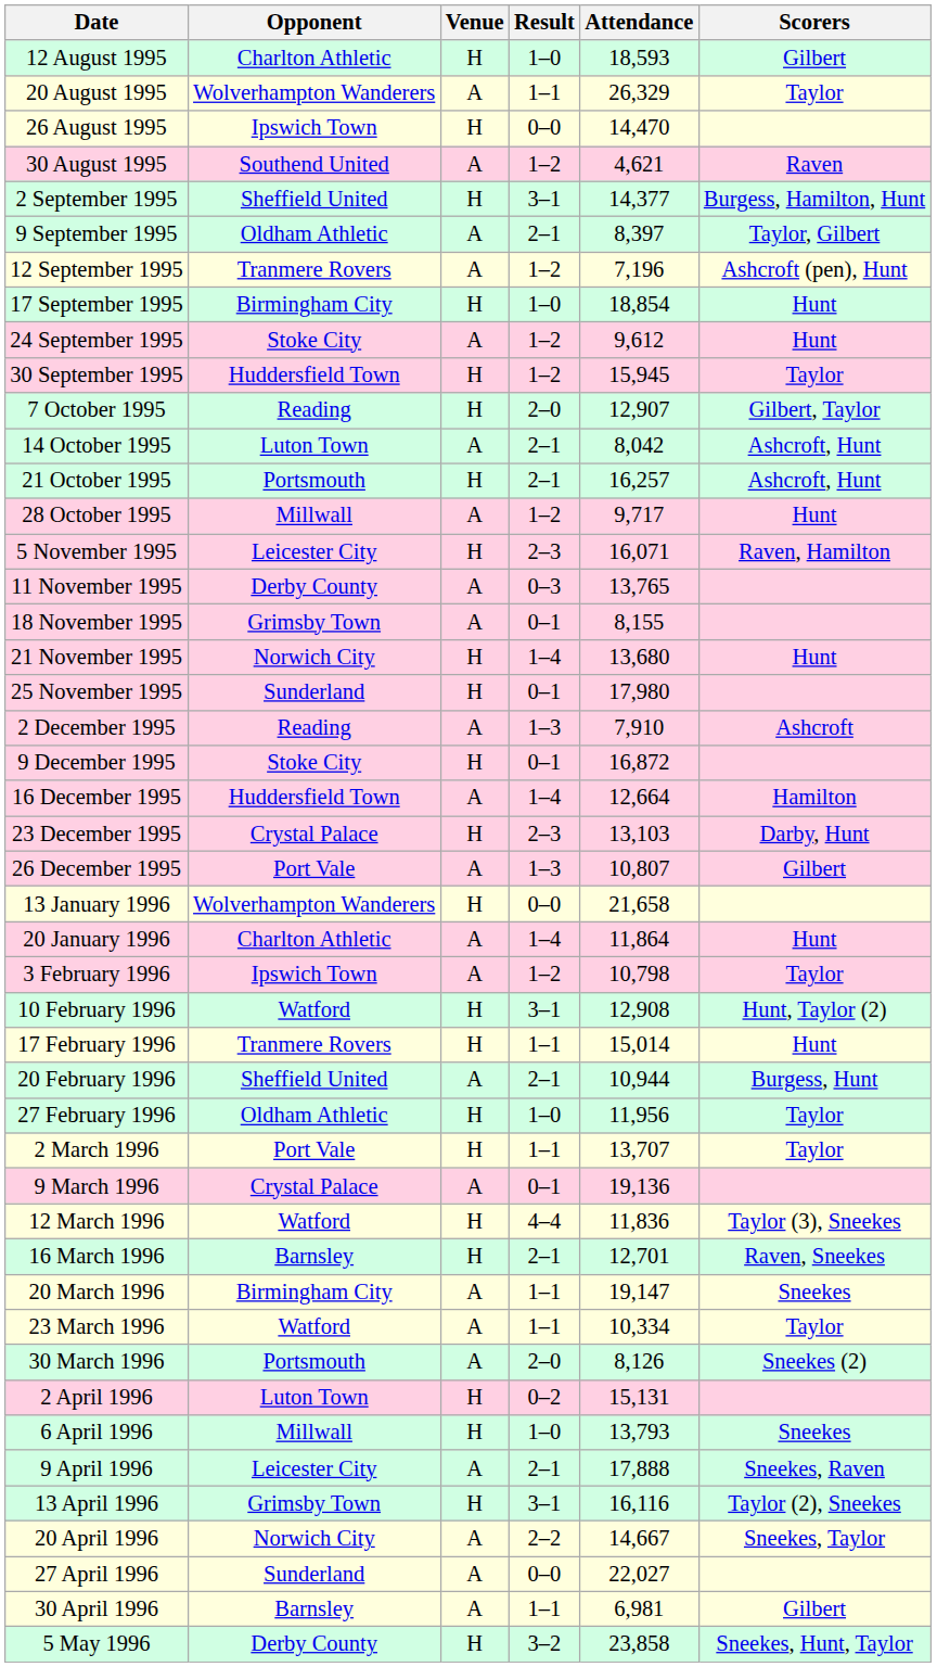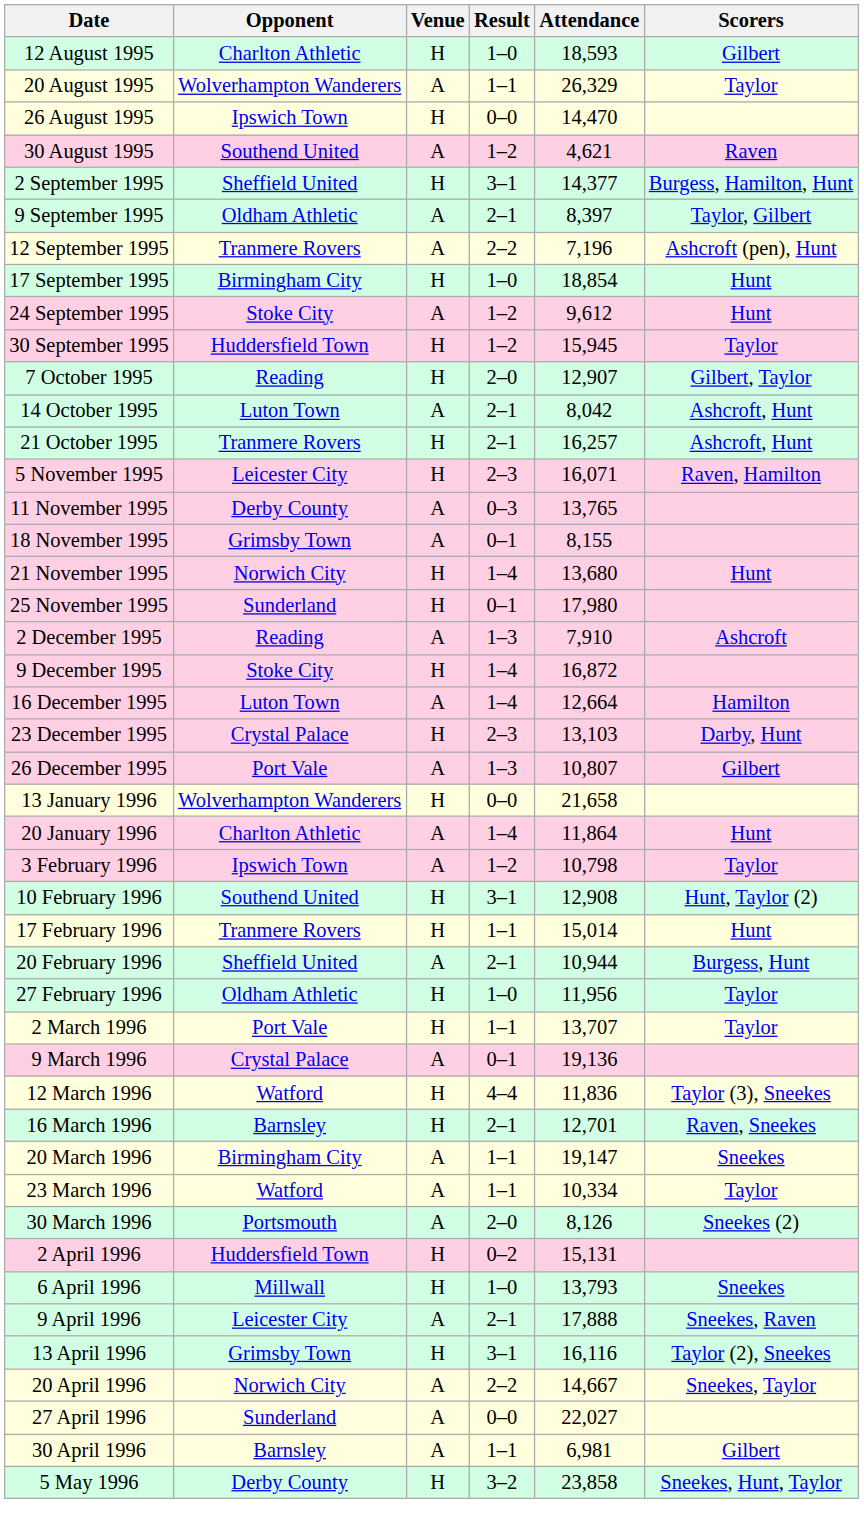 <table class="wikitable sortable" style="text-align:center;">
 <tr>
 <th>Date</th>
 <th>Opponent</th>
 <th>Venue</th>
 <th>Result</th>
 <th>Attendance</th>
 <th>Scorers</th>
 </tr>
 <tr style="background:#d0ffe3;">
 <td>12 August 1995</td>
 <td><a href='#'>Charlton Athletic</a></td>
 <td>H</td>
 <td>1–0</td>
 <td>18,593</td>
 <td><a href='#'>Gilbert</a></td>
 </tr>
 <tr style="background:#ffd;">
 <td>20 August 1995</td>
 <td><a href='#'>Wolverhampton Wanderers</a></td>
 <td>A</td>
 <td>1–1</td>
 <td>26,329</td>
 <td><a href='#'>Taylor</a></td>
 </tr>
 <tr style="background:#ffd;">
 <td>26 August 1995</td>
 <td><a href='#'>Ipswich Town</a></td>
 <td>H</td>
 <td>0–0</td>
 <td>14,470</td>
 <td></td>
 </tr>
 <tr style="background:#ffd0e3;">
 <td>30 August 1995</td>
 <td><a href='#'>Southend United</a></td>
 <td>A</td>
 <td>1–2</td>
 <td>4,621</td>
 <td><a href='#'>Raven</a></td>
 </tr>
 <tr style="background:#d0ffe3;">
 <td>2 September 1995</td>
 <td><a href='#'>Sheffield United</a></td>
 <td>H</td>
 <td>3–1</td>
 <td>14,377</td>
 <td><a href='#'>Burgess</a>, <a href='#'>Hamilton</a>, <a href='#'>Hunt</a></td>
 </tr>
 <tr style="background:#d0ffe3;">
 <td>9 September 1995</td>
 <td><a href='#'>Oldham Athletic</a></td>
 <td>A</td>
 <td>2–1</td>
 <td>8,397</td>
 <td><a href='#'>Taylor</a>, <a href='#'>Gilbert</a></td>
 </tr>
 <tr style="background:#ffd;">
 <td>12 September 1995</td>
 <td><a href='#'>Tranmere Rovers</a></td>
 <td>A</td>
-<td>1–2</td>
+<td>2–2</td>
 <td>7,196</td>
 <td><a href='#'>Ashcroft</a> (pen), <a href='#'>Hunt</a></td>
 </tr>
 <tr style="background:#d0ffe3;">
 <td>17 September 1995</td>
 <td><a href='#'>Birmingham City</a></td>
 <td>H</td>
 <td>1–0</td>
 <td>18,854</td>
 <td><a href='#'>Hunt</a></td>
 </tr>
 <tr style="background:#ffd0e3;">
 <td>24 September 1995</td>
 <td><a href='#'>Stoke City</a></td>
 <td>A</td>
 <td>1–2</td>
 <td>9,612</td>
 <td><a href='#'>Hunt</a></td>
 </tr>
 <tr style="background:#ffd0e3;">
 <td>30 September 1995</td>
 <td><a href='#'>Huddersfield Town</a></td>
 <td>H</td>
 <td>1–2</td>
 <td>15,945</td>
 <td><a href='#'>Taylor</a></td>
 </tr>
 <tr style="background:#d0ffe3;">
 <td>7 October 1995</td>
 <td><a href='#'>Reading</a></td>
 <td>H</td>
 <td>2–0</td>
 <td>12,907</td>
 <td><a href='#'>Gilbert</a>, <a href='#'>Taylor</a></td>
 </tr>
 <tr style="background:#d0ffe3;">
 <td>14 October 1995</td>
 <td><a href='#'>Luton Town</a></td>
 <td>A</td>
 <td>2–1</td>
 <td>8,042</td>
 <td><a href='#'>Ashcroft</a>, <a href='#'>Hunt</a></td>
 </tr>
 <tr style="background:#d0ffe3;">
 <td>21 October 1995</td>
-<td><a href='#'>Portsmouth</a></td>
+<td><a href='#'>Tranmere Rovers</a></td>
 <td>H</td>
 <td>2–1</td>
 <td>16,257</td>
 <td><a href='#'>Ashcroft</a>, <a href='#'>Hunt</a></td>
-</tr>
-<tr style="background:#ffd0e3;">
-<td>28 October 1995</td>
-<td><a href='#'>Millwall</a></td>
-<td>A</td>
-<td>1–2</td>
-<td>9,717</td>
-<td><a href='#'>Hunt</a></td>
 </tr>
 <tr style="background:#ffd0e3;">
 <td>5 November 1995</td>
 <td><a href='#'>Leicester City</a></td>
 <td>H</td>
 <td>2–3</td>
 <td>16,071</td>
 <td><a href='#'>Raven</a>, <a href='#'>Hamilton</a></td>
 </tr>
 <tr style="background:#ffd0e3;">
 <td>11 November 1995</td>
 <td><a href='#'>Derby County</a></td>
 <td>A</td>
 <td>0–3</td>
 <td>13,765</td>
 <td></td>
 </tr>
 <tr style="background:#ffd0e3;">
 <td>18 November 1995</td>
 <td><a href='#'>Grimsby Town</a></td>
 <td>A</td>
 <td>0–1</td>
 <td>8,155</td>
 <td></td>
 </tr>
 <tr style="background:#ffd0e3;">
 <td>21 November 1995</td>
 <td><a href='#'>Norwich City</a></td>
 <td>H</td>
 <td>1–4</td>
 <td>13,680</td>
 <td><a href='#'>Hunt</a></td>
 </tr>
 <tr style="background:#ffd0e3;">
 <td>25 November 1995</td>
 <td><a href='#'>Sunderland</a></td>
 <td>H</td>
 <td>0–1</td>
 <td>17,980</td>
 <td></td>
 </tr>
 <tr style="background:#ffd0e3;">
 <td>2 December 1995</td>
 <td><a href='#'>Reading</a></td>
 <td>A</td>
 <td>1–3</td>
 <td>7,910</td>
 <td><a href='#'>Ashcroft</a></td>
 </tr>
 <tr style="background:#ffd0e3;">
 <td>9 December 1995</td>
 <td><a href='#'>Stoke City</a></td>
 <td>H</td>
-<td>0–1</td>
+<td>1–4</td>
 <td>16,872</td>
 <td></td>
 </tr>
 <tr style="background:#ffd0e3;">
 <td>16 December 1995</td>
-<td><a href='#'>Huddersfield Town</a></td>
+<td><a href='#'>Luton Town</a></td>
 <td>A</td>
 <td>1–4</td>
 <td>12,664</td>
 <td><a href='#'>Hamilton</a></td>
 </tr>
 <tr style="background:#ffd0e3;">
 <td>23 December 1995</td>
 <td><a href='#'>Crystal Palace</a></td>
 <td>H</td>
 <td>2–3</td>
 <td>13,103</td>
 <td><a href='#'>Darby</a>, <a href='#'>Hunt</a></td>
 </tr>
 <tr style="background:#ffd0e3;">
 <td>26 December 1995</td>
 <td><a href='#'>Port Vale</a></td>
 <td>A</td>
 <td>1–3</td>
 <td>10,807</td>
 <td><a href='#'>Gilbert</a></td>
 </tr>
 <tr style="background:#ffd;">
 <td>13 January 1996</td>
 <td><a href='#'>Wolverhampton Wanderers</a></td>
 <td>H</td>
 <td>0–0</td>
 <td>21,658</td>
 <td></td>
 </tr>
 <tr style="background:#ffd0e3;">
 <td>20 January 1996</td>
 <td><a href='#'>Charlton Athletic</a></td>
 <td>A</td>
 <td>1–4</td>
 <td>11,864</td>
 <td><a href='#'>Hunt</a></td>
 </tr>
 <tr style="background:#ffd0e3;">
 <td>3 February 1996</td>
 <td><a href='#'>Ipswich Town</a></td>
 <td>A</td>
 <td>1–2</td>
 <td>10,798</td>
 <td><a href='#'>Taylor</a></td>
 </tr>
 <tr style="background:#d0ffe3;">
 <td>10 February 1996</td>
-<td><a href='#'>Watford</a></td>
+<td><a href='#'>Southend United</a></td>
 <td>H</td>
 <td>3–1</td>
 <td>12,908</td>
 <td><a href='#'>Hunt</a>, <a href='#'>Taylor</a> (2)</td>
 </tr>
 <tr style="background:#ffd;">
 <td>17 February 1996</td>
 <td><a href='#'>Tranmere Rovers</a></td>
 <td>H</td>
 <td>1–1</td>
 <td>15,014</td>
 <td><a href='#'>Hunt</a></td>
 </tr>
 <tr style="background:#d0ffe3;">
 <td>20 February 1996</td>
 <td><a href='#'>Sheffield United</a></td>
 <td>A</td>
 <td>2–1</td>
 <td>10,944</td>
 <td><a href='#'>Burgess</a>, <a href='#'>Hunt</a></td>
 </tr>
 <tr style="background:#d0ffe3;">
 <td>27 February 1996</td>
 <td><a href='#'>Oldham Athletic</a></td>
 <td>H</td>
 <td>1–0</td>
 <td>11,956</td>
 <td><a href='#'>Taylor</a></td>
 </tr>
 <tr style="background:#ffd;">
 <td>2 March 1996</td>
 <td><a href='#'>Port Vale</a></td>
 <td>H</td>
 <td>1–1</td>
 <td>13,707</td>
 <td><a href='#'>Taylor</a></td>
 </tr>
 <tr style="background:#ffd0e3;">
 <td>9 March 1996</td>
 <td><a href='#'>Crystal Palace</a></td>
 <td>A</td>
 <td>0–1</td>
 <td>19,136</td>
 <td></td>
 </tr>
 <tr style="background:#ffd;">
 <td>12 March 1996</td>
 <td><a href='#'>Watford</a></td>
 <td>H</td>
 <td>4–4</td>
 <td>11,836</td>
 <td><a href='#'>Taylor</a> (3), <a href='#'>Sneekes</a></td>
 </tr>
 <tr style="background:#d0ffe3;">
 <td>16 March 1996</td>
 <td><a href='#'>Barnsley</a></td>
 <td>H</td>
 <td>2–1</td>
 <td>12,701</td>
 <td><a href='#'>Raven</a>, <a href='#'>Sneekes</a></td>
 </tr>
 <tr style="background:#ffd;">
 <td>20 March 1996</td>
 <td><a href='#'>Birmingham City</a></td>
 <td>A</td>
 <td>1–1</td>
 <td>19,147</td>
 <td><a href='#'>Sneekes</a></td>
 </tr>
 <tr style="background:#ffd;">
 <td>23 March 1996</td>
 <td><a href='#'>Watford</a></td>
 <td>A</td>
 <td>1–1</td>
 <td>10,334</td>
 <td><a href='#'>Taylor</a></td>
 </tr>
 <tr style="background:#d0ffe3;">
 <td>30 March 1996</td>
 <td><a href='#'>Portsmouth</a></td>
 <td>A</td>
 <td>2–0</td>
 <td>8,126</td>
 <td><a href='#'>Sneekes</a> (2)</td>
 </tr>
 <tr style="background:#ffd0e3;">
 <td>2 April 1996</td>
-<td><a href='#'>Luton Town</a></td>
+<td><a href='#'>Huddersfield Town</a></td>
 <td>H</td>
 <td>0–2</td>
 <td>15,131</td>
 <td></td>
 </tr>
 <tr style="background:#d0ffe3;">
 <td>6 April 1996</td>
 <td><a href='#'>Millwall</a></td>
 <td>H</td>
 <td>1–0</td>
 <td>13,793</td>
 <td><a href='#'>Sneekes</a></td>
 </tr>
 <tr style="background:#d0ffe3;">
 <td>9 April 1996</td>
 <td><a href='#'>Leicester City</a></td>
 <td>A</td>
 <td>2–1</td>
 <td>17,888</td>
 <td><a href='#'>Sneekes</a>, <a href='#'>Raven</a></td>
 </tr>
 <tr style="background:#d0ffe3;">
 <td>13 April 1996</td>
 <td><a href='#'>Grimsby Town</a></td>
 <td>H</td>
 <td>3–1</td>
 <td>16,116</td>
 <td><a href='#'>Taylor</a> (2), <a href='#'>Sneekes</a></td>
 </tr>
 <tr style="background:#ffd;">
 <td>20 April 1996</td>
 <td><a href='#'>Norwich City</a></td>
 <td>A</td>
 <td>2–2</td>
 <td>14,667</td>
 <td><a href='#'>Sneekes</a>, <a href='#'>Taylor</a></td>
 </tr>
 <tr style="background:#ffd;">
 <td>27 April 1996</td>
 <td><a href='#'>Sunderland</a></td>
 <td>A</td>
 <td>0–0</td>
 <td>22,027</td>
 <td></td>
 </tr>
 <tr style="background:#ffd;">
 <td>30 April 1996</td>
 <td><a href='#'>Barnsley</a></td>
 <td>A</td>
 <td>1–1</td>
 <td>6,981</td>
 <td><a href='#'>Gilbert</a></td>
 </tr>
 <tr style="background:#d0ffe3;">
 <td>5 May 1996</td>
 <td><a href='#'>Derby County</a></td>
 <td>H</td>
 <td>3–2</td>
 <td>23,858</td>
 <td><a href='#'>Sneekes</a>, <a href='#'>Hunt</a>, <a href='#'>Taylor</a></td>
 </tr>
 </table>
